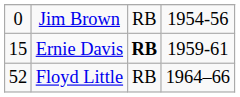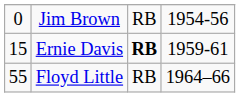 <table class="wikitable" style="text-align:center">
 <tr>
 </tr>
 <tr>
 <td>0</td>
 <td><a href='#'>Jim Brown</a></td>
 <td>RB</td>
 <td>1954-56</td>
 </tr>
 <tr>
 <td>15</td>
 <td><a href='#'>Ernie Davis</a></td>
 <td><strong>RB</strong></td>
 <td>1959-61</td>
 </tr>
 <tr>
-<td>52</td>
+<td>55</td>
 <td><a href='#'>Floyd Little</a></td>
 <td>RB</td>
 <td>1964–66</td>
 </tr>
 </table>
